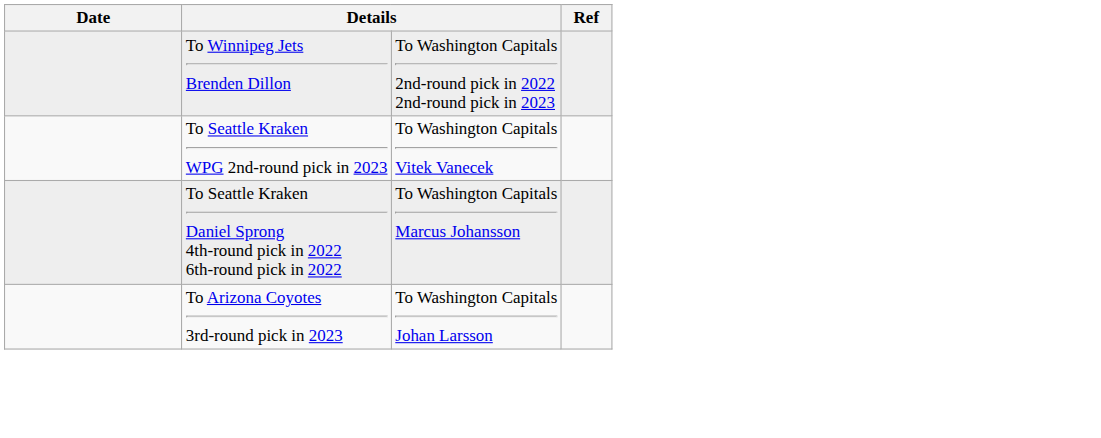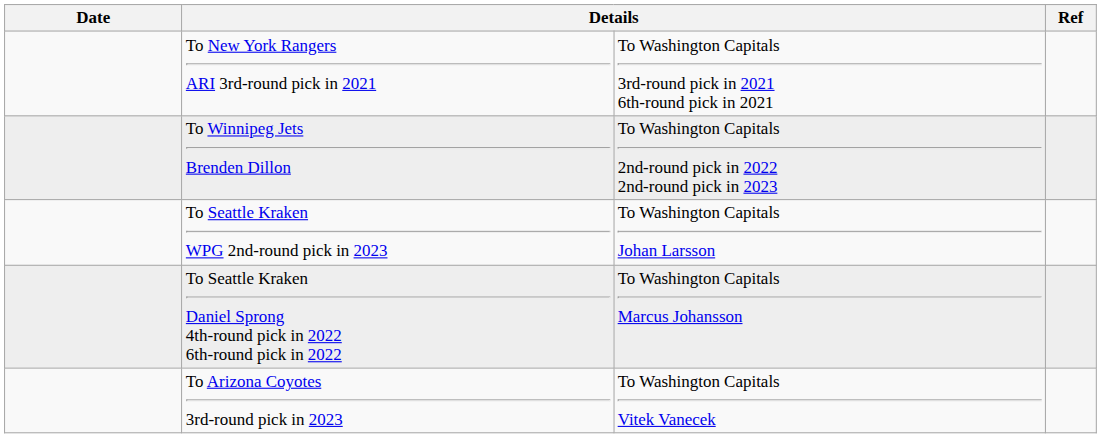 <table class="wikitable">
 <tr>
 <th style="width: 10em;">Date</th>
 <th colspan=2>Details</th>
 <th style="width: 2.5em;">Ref</th>
+</tr>
+<tr>
+<td></td>
+<td style="width: 25em;" valign="top">To <a href='#'>New York Rangers</a><hr><a href='#'>ARI</a> 3rd-round pick in <a href='#'>2021</a></td>
+<td style="width: 25em;" valign="top">To Washington Capitals<hr>3rd-round pick in <a href='#'>2021</a><br>6th-round pick in 2021</td>
+<td></td>
 </tr>
 <tr bgcolor="eeeeee">
 <td></td>
 <td valign="top">To <a href='#'>Winnipeg Jets</a><hr><a href='#'>Brenden Dillon</a></td>
 <td valign="top">To Washington Capitals<hr>2nd-round pick in <a href='#'>2022</a><br>2nd-round pick in <a href='#'>2023</a></td>
 <td></td>
 </tr>
 <tr>
 <td></td>
 <td valign="top">To <a href='#'>Seattle Kraken</a><hr><a href='#'>WPG</a> 2nd-round pick in <a href='#'>2023</a></td>
-<td valign="top">To Washington Capitals<hr><a href='#'>Vitek Vanecek</a></td>
+<td valign="top">To Washington Capitals<hr><a href='#'>Johan Larsson</a></td>
 <td></td>
 </tr>
 <tr bgcolor="eeeeee">
 <td></td>
 <td valign="top">To Seattle Kraken<hr><a href='#'>Daniel Sprong</a><br>4th-round pick in <a href='#'>2022</a><br>6th-round pick in <a href='#'>2022</a></td>
 <td valign="top">To Washington Capitals<hr><a href='#'>Marcus Johansson</a></td>
 <td></td>
 </tr>
 <tr>
 <td></td>
 <td valign="top">To <a href='#'>Arizona Coyotes</a><hr>3rd-round pick in <a href='#'>2023</a></td>
-<td valign="top">To Washington Capitals<hr><a href='#'>Johan Larsson</a></td>
+<td valign="top">To Washington Capitals<hr><a href='#'>Vitek Vanecek</a></td>
 <td></td>
 </tr>
 </table>
